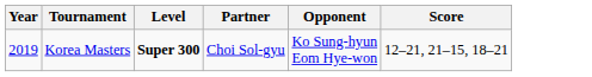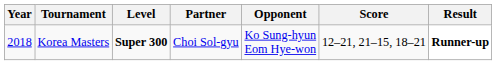 <table class="sortable wikitable" style="font-size: 90%;">
 <tr>
 <th>Year</th>
 <th>Tournament</th>
 <th>Level</th>
 <th>Partner</th>
 <th>Opponent</th>
 <th>Score</th>
+<th>Result</th>
 </tr>
 <tr>
-<td align="center"><a href='#'>2019</a></td>
+<td align="center"><a href='#'>2018</a></td>
 <td align="left"><a href='#'>Korea Masters</a></td>
 <td align="left"><strong>Super 300</strong></td>
 <td align="left"> <a href='#'>Choi Sol-gyu</a></td>
 <td align="left"> <a href='#'>Ko Sung-hyun</a><br> <a href='#'>Eom Hye-won</a></td>
 <td align="left">12–21, 21–15, 18–21</td>
+<td style="text-align:left; background:white"> <strong>Runner-up</strong></td>
 </tr>
 </table>
